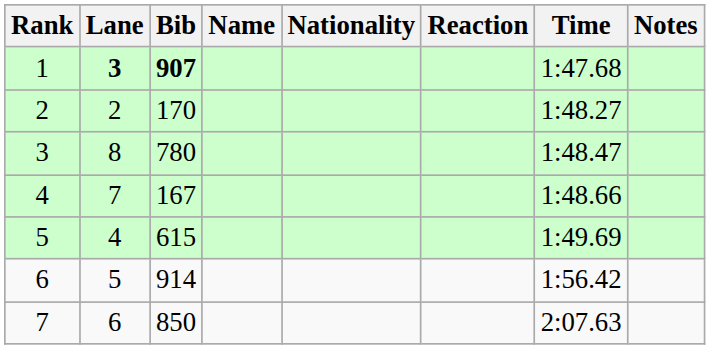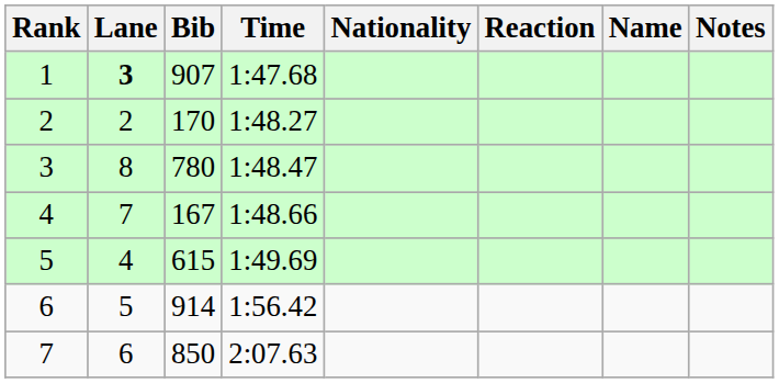 <table class="wikitable sortable" style="text-align:center">
 <tr>
 <th>Rank</th>
 <th>Lane</th>
 <th>Bib</th>
-<th>Name</th>
+<th>Time</th>
 <th>Nationality</th>
 <th>Reaction</th>
-<th>Time</th>
+<th>Name</th>
 <th>Notes</th>
 </tr>
 <tr bgcolor=ccffcc>
 <td>1</td>
 <td><strong>3</strong></td>
-<td><strong>907</strong></td>
-<td align=left></td>
+<td>907</td>
+<td>1:47.68</td>
 <td align=left></td>
 <td></td>
-<td>1:47.68</td>
+<td align=left></td>
 <td><strong></strong></td>
 </tr>
 <tr bgcolor=ccffcc>
 <td>2</td>
 <td>2</td>
 <td>170</td>
-<td align=left></td>
+<td>1:48.27</td>
 <td align=left></td>
 <td></td>
-<td>1:48.27</td>
+<td align=left></td>
 <td><strong></strong></td>
 </tr>
 <tr bgcolor=ccffcc>
 <td>3</td>
 <td>8</td>
 <td>780</td>
-<td align=left></td>
+<td>1:48.47</td>
 <td align=left></td>
 <td></td>
-<td>1:48.47</td>
+<td align=left></td>
 <td><strong></strong></td>
 </tr>
 <tr bgcolor=ccffcc>
 <td>4</td>
 <td>7</td>
 <td>167</td>
-<td align=left></td>
+<td>1:48.66</td>
 <td align=left></td>
 <td></td>
-<td>1:48.66</td>
+<td align=left></td>
 <td><strong></strong></td>
 </tr>
 <tr bgcolor=ccffcc>
 <td>5</td>
 <td>4</td>
 <td>615</td>
-<td align=left></td>
+<td>1:49.69</td>
 <td align=left></td>
 <td></td>
-<td>1:49.69</td>
+<td align=left></td>
 <td><strong></strong></td>
 </tr>
 <tr>
 <td>6</td>
 <td>5</td>
 <td>914</td>
-<td align=left></td>
+<td>1:56.42</td>
 <td align=left></td>
 <td></td>
-<td>1:56.42</td>
+<td align=left></td>
 <td></td>
 </tr>
 <tr>
 <td>7</td>
 <td>6</td>
 <td>850</td>
-<td align=left></td>
+<td>2:07.63</td>
 <td align=left></td>
 <td></td>
-<td>2:07.63</td>
+<td align=left></td>
 <td></td>
 </tr>
 </table>
